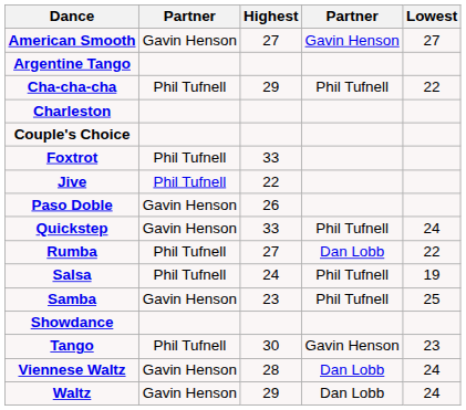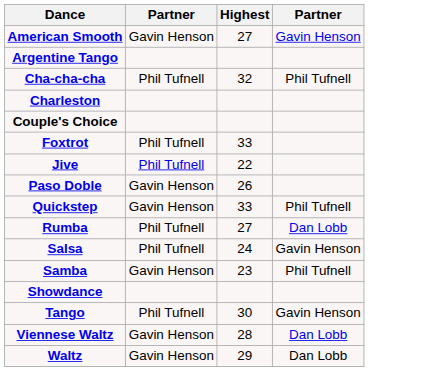 <table class="wikitable sortable collapsed">
 <tr style="text-align:Center; background:cc;">
 <th>Dance</th>
 <th>Partner</th>
 <th>Highest</th>
 <th>Partner</th>
-<th>Lowest</th>
 </tr>
 <tr style="text-align: center; background:#faf6f6">
 <td><strong><a href='#'>American Smooth</a></strong></td>
 <td>Gavin Henson</td>
 <td>27</td>
 <td><a href='#'>Gavin Henson</a></td>
-<td>27</td>
 </tr>
 <tr style="text-align: center; background:#faf6f6">
 <td><strong><a href='#'>Argentine Tango</a></strong></td>
-<td></td>
 <td></td>
 <td></td>
 <td></td>
 </tr>
 <tr style="text-align: center; background:#faf6f6">
 <td><strong><a href='#'>Cha-cha-cha</a></strong></td>
 <td>Phil Tufnell</td>
-<td>29</td>
+<td>32</td>
 <td>Phil Tufnell</td>
-<td>22</td>
 </tr>
 <tr style="text-align: center; background:#faf6f6">
 <td><strong><a href='#'>Charleston</a></strong></td>
-<td></td>
 <td></td>
 <td></td>
 <td></td>
 </tr>
 <tr style="text-align: center; background:#faf6f6">
 <td><strong>Couple's Choice</strong></td>
 <td></td>
 <td></td>
 <td></td>
-<td></td>
 </tr>
 <tr style="text-align: center; background:#faf6f6">
 <td><strong><a href='#'>Foxtrot</a></strong></td>
 <td>Phil Tufnell</td>
 <td>33</td>
-<td></td>
 <td></td>
 </tr>
 <tr style="text-align: center; background:#faf6f6">
 <td><strong><a href='#'>Jive</a></strong></td>
 <td><a href='#'>Phil Tufnell</a></td>
 <td>22</td>
 <td></td>
-<td></td>
 </tr>
 <tr style="text-align: center; background:#faf6f6">
 <td><strong><a href='#'>Paso Doble</a></strong></td>
 <td>Gavin Henson</td>
 <td>26</td>
-<td></td>
 <td></td>
 </tr>
 <tr style="text-align: center; background:#faf6f6">
 <td><strong><a href='#'>Quickstep</a></strong></td>
 <td>Gavin Henson</td>
 <td>33</td>
 <td>Phil Tufnell</td>
-<td>24</td>
 </tr>
 <tr style="text-align: center; background:#faf6f6">
 <td><strong><a href='#'>Rumba</a></strong></td>
 <td>Phil Tufnell</td>
 <td>27</td>
 <td><a href='#'>Dan Lobb</a></td>
-<td>22</td>
 </tr>
 <tr style="text-align: center; background:#faf6f6">
 <td><strong><a href='#'>Salsa</a></strong></td>
 <td>Phil Tufnell</td>
 <td>24</td>
-<td>Phil Tufnell</td>
-<td>19</td>
+<td>Gavin Henson</td>
 </tr>
 <tr style="text-align: center; background:#faf6f6">
 <td><strong><a href='#'>Samba</a></strong></td>
 <td>Gavin Henson</td>
 <td>23</td>
 <td>Phil Tufnell</td>
-<td>25</td>
 </tr>
 <tr style="text-align: center; background:#faf6f6">
 <td><strong><a href='#'>Showdance</a></strong></td>
-<td></td>
 <td></td>
 <td></td>
 <td></td>
 </tr>
 <tr style="text-align: center; background:#faf6f6">
 <td><strong><a href='#'>Tango</a></strong></td>
 <td>Phil Tufnell</td>
 <td>30</td>
 <td>Gavin Henson</td>
-<td>23</td>
 </tr>
 <tr style="text-align: center; background:#faf6f6">
 <td><strong><a href='#'>Viennese Waltz</a></strong></td>
 <td>Gavin Henson</td>
 <td>28</td>
 <td><a href='#'>Dan Lobb</a></td>
-<td>24</td>
 </tr>
 <tr style="text-align: center; background:#faf6f6">
 <td><strong><a href='#'>Waltz</a></strong></td>
 <td>Gavin Henson</td>
 <td>29</td>
 <td>Dan Lobb</td>
-<td>24</td>
 </tr>
 </table>
